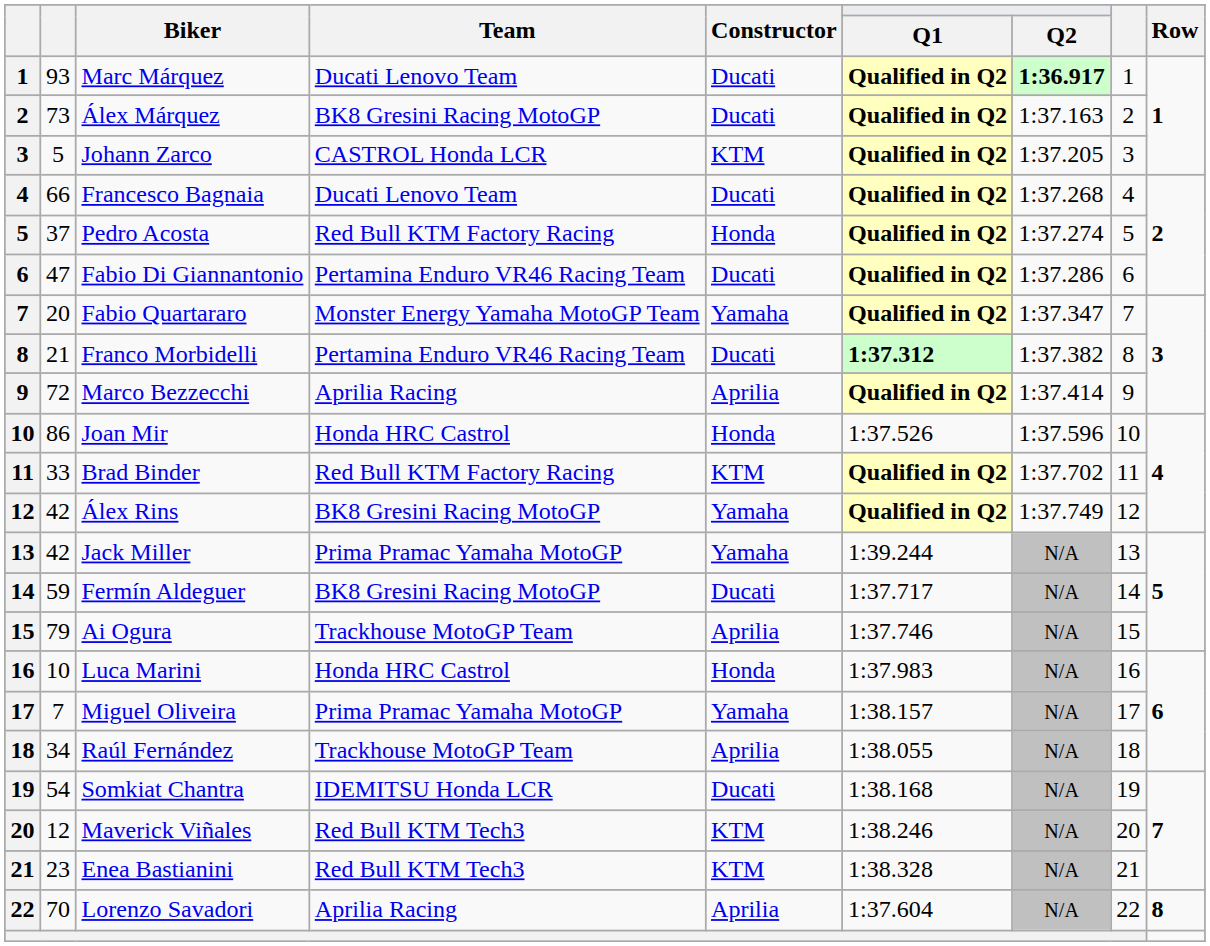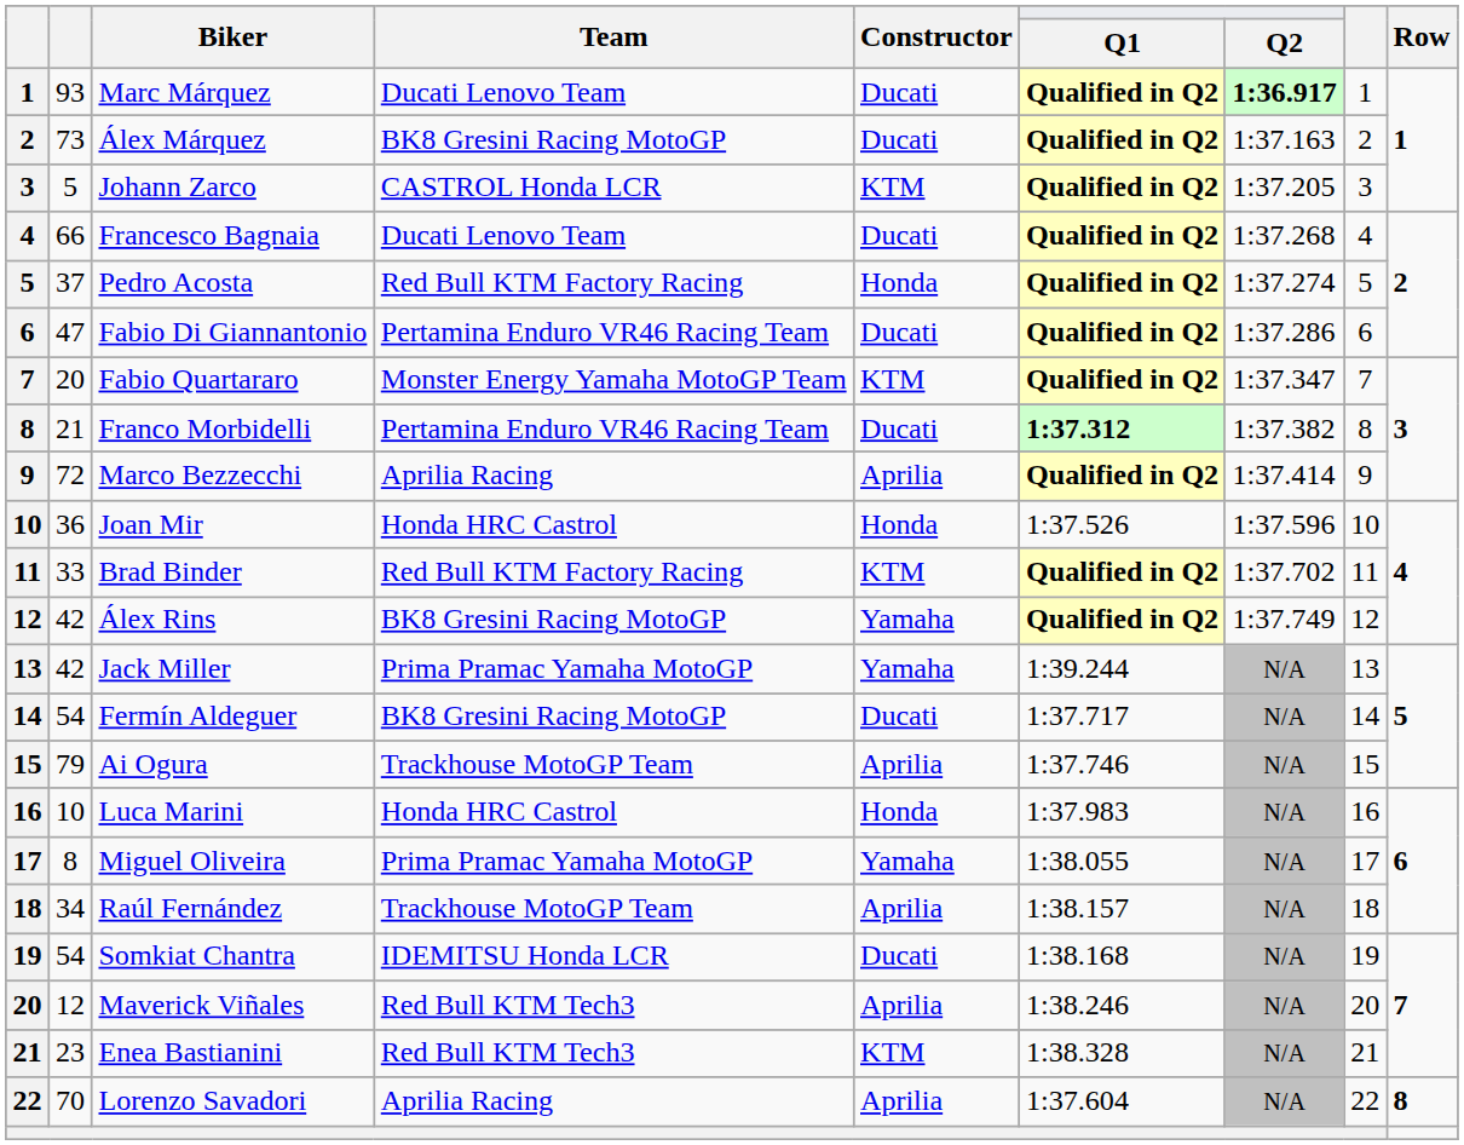 <table class="wikitable sortable" style="font-size: 85%;">
 <tr>
 <th rowspan="2"></th>
 <th rowspan="2"></th>
 <th rowspan="2">Biker</th>
 <th rowspan="2">Team</th>
 <th rowspan="2">Constructor</th>
 <th colspan="2" style="background:#eaecf0; text-align:center;"></th>
 <th rowspan="2"></th>
 <th rowspan="2">Row</th>
 </tr>
 <tr>
 <th scope="col">Q1</th>
 <th scope="col">Q2</th>
 </tr>
 <tr>
 <th scope="row">1</th>
 <td align="center">93</td>
 <td> <a href='#'>Marc Márquez</a></td>
 <td><a href='#'>Ducati Lenovo Team</a></td>
 <td><a href='#'>Ducati</a></td>
 <td style="background:#ffffbf;"><strong>Qualified in Q2</strong></td>
 <td style="background:#ccffcc;"><strong>1:36.917</strong></td>
 <td align="center">1</td>
 <td rowspan="3"><strong>1</strong></td>
 </tr>
 <tr>
 <th scope="row">2</th>
 <td align="center">73</td>
 <td> <a href='#'>Álex Márquez</a></td>
 <td><a href='#'>BK8 Gresini Racing MotoGP</a></td>
 <td><a href='#'>Ducati</a></td>
 <td style="background:#ffffbf;"><strong>Qualified in Q2</strong></td>
 <td>1:37.163</td>
 <td align="center">2</td>
 </tr>
 <tr>
 <th scope="row">3</th>
 <td align="center">5</td>
 <td> <a href='#'>Johann Zarco</a></td>
 <td><a href='#'>CASTROL Honda LCR</a></td>
 <td><a href='#'>KTM</a></td>
 <td style="background:#ffffbf;"><strong>Qualified in Q2</strong></td>
 <td>1:37.205</td>
 <td align="center">3</td>
 </tr>
 <tr>
 <th scope="row">4</th>
 <td align="center">66</td>
 <td> <a href='#'>Francesco Bagnaia</a></td>
 <td><a href='#'>Ducati Lenovo Team</a></td>
 <td><a href='#'>Ducati</a></td>
 <td style="background:#ffffbf;"><strong>Qualified in Q2</strong></td>
 <td>1:37.268</td>
 <td align="center">4</td>
 <td rowspan="3"><strong>2</strong></td>
 </tr>
 <tr>
 <th scope="row">5</th>
 <td align="center">37</td>
 <td> <a href='#'>Pedro Acosta</a></td>
 <td><a href='#'>Red Bull KTM Factory Racing</a></td>
 <td><a href='#'>Honda</a></td>
 <td style="background:#ffffbf;"><strong>Qualified in Q2</strong></td>
 <td>1:37.274</td>
 <td align="center">5</td>
 </tr>
 <tr>
 <th scope="row">6</th>
 <td align="center">47</td>
 <td> <a href='#'>Fabio Di Giannantonio</a></td>
 <td><a href='#'>Pertamina Enduro VR46 Racing Team</a></td>
 <td><a href='#'>Ducati</a></td>
 <td style="background:#ffffbf;"><strong>Qualified in Q2</strong></td>
 <td>1:37.286</td>
 <td align="center">6</td>
 </tr>
 <tr>
 <th scope="row">7</th>
 <td align="center">20</td>
 <td> <a href='#'>Fabio Quartararo</a></td>
 <td><a href='#'>Monster Energy Yamaha MotoGP Team</a></td>
-<td><a href='#'>Yamaha</a></td>
+<td><a href='#'>KTM</a></td>
 <td style="background:#ffffbf;"><strong>Qualified in Q2</strong></td>
 <td>1:37.347</td>
 <td align="center">7</td>
 <td rowspan="3"><strong>3</strong></td>
 </tr>
 <tr>
 <th scope="row">8</th>
 <td align="center">21</td>
 <td> <a href='#'>Franco Morbidelli</a></td>
 <td><a href='#'>Pertamina Enduro VR46 Racing Team</a></td>
 <td><a href='#'>Ducati</a></td>
 <td style="background:#ccffcc;"><strong>1:37.312</strong></td>
 <td>1:37.382</td>
 <td align="center">8</td>
 </tr>
 <tr>
 <th scope="row">9</th>
 <td align="center">72</td>
 <td> <a href='#'>Marco Bezzecchi</a></td>
 <td><a href='#'>Aprilia Racing</a></td>
 <td><a href='#'>Aprilia</a></td>
 <td style="background:#ffffbf;"><strong>Qualified in Q2</strong></td>
 <td>1:37.414</td>
 <td align="center">9</td>
 </tr>
 <tr>
 <th scope="row">10</th>
-<td align="center">86</td>
+<td align="center">36</td>
 <td> <a href='#'>Joan Mir</a></td>
 <td><a href='#'>Honda HRC Castrol</a></td>
 <td><a href='#'>Honda</a></td>
 <td>1:37.526</td>
 <td>1:37.596</td>
 <td align="center">10</td>
 <td rowspan="3"><strong>4</strong></td>
 </tr>
 <tr>
 <th scope="row">11</th>
 <td align="center">33</td>
 <td> <a href='#'>Brad Binder</a></td>
 <td><a href='#'>Red Bull KTM Factory Racing</a></td>
 <td><a href='#'>KTM</a></td>
 <td style="background:#ffffbf;"><strong>Qualified in Q2</strong></td>
 <td>1:37.702</td>
 <td align="center">11</td>
 </tr>
 <tr>
 <th scope="row">12</th>
 <td align="center">42</td>
 <td> <a href='#'>Álex Rins</a></td>
 <td><a href='#'>BK8 Gresini Racing MotoGP</a></td>
 <td><a href='#'>Yamaha</a></td>
 <td style="background:#ffffbf;"><strong>Qualified in Q2</strong></td>
 <td>1:37.749</td>
 <td align="center">12</td>
 </tr>
 <tr>
 <th scope="row">13</th>
 <td align="center">42</td>
 <td> <a href='#'>Jack Miller</a></td>
 <td><a href='#'>Prima Pramac Yamaha MotoGP</a></td>
 <td><a href='#'>Yamaha</a></td>
 <td>1:39.244</td>
 <td style="background: silver" align="center" data-sort-value="22"><small>N/A</small></td>
 <td align="center">13</td>
 <td rowspan="3"><strong>5</strong></td>
 </tr>
 <tr>
 <th scope="row">14</th>
-<td align="center">59</td>
+<td align="center">54</td>
 <td> <a href='#'>Fermín Aldeguer</a></td>
 <td><a href='#'>BK8 Gresini Racing MotoGP</a></td>
 <td><a href='#'>Ducati</a></td>
 <td>1:37.717</td>
 <td style="background: silver" align="center" data-sort-value="22"><small>N/A</small></td>
 <td align="center">14</td>
 </tr>
 <tr>
 <th scope="row">15</th>
 <td align="center">79</td>
 <td> <a href='#'>Ai Ogura</a></td>
 <td><a href='#'>Trackhouse MotoGP Team</a></td>
 <td><a href='#'>Aprilia</a></td>
 <td>1:37.746</td>
 <td style="background: silver" align="center" data-sort-value="22"><small>N/A</small></td>
 <td align="center">15</td>
 </tr>
 <tr>
 <th scope="row">16</th>
 <td align="center">10</td>
 <td> <a href='#'>Luca Marini</a></td>
 <td><a href='#'>Honda HRC Castrol</a></td>
 <td><a href='#'>Honda</a></td>
 <td>1:37.983</td>
 <td style="background: silver" align="center" data-sort-value="22"><small>N/A</small></td>
 <td align="center">16</td>
 <td rowspan="3"><strong>6</strong></td>
 </tr>
 <tr>
 <th scope="row">17</th>
-<td align="center">7</td>
+<td align="center">8</td>
 <td> <a href='#'>Miguel Oliveira</a></td>
 <td><a href='#'>Prima Pramac Yamaha MotoGP</a></td>
 <td><a href='#'>Yamaha</a></td>
-<td>1:38.157</td>
+<td>1:38.055</td>
 <td style="background: silver" align="center" data-sort-value="22"><small>N/A</small></td>
 <td align="center">17</td>
 </tr>
 <tr>
 <th scope="row">18</th>
 <td align="center">34</td>
 <td> <a href='#'>Raúl Fernández</a></td>
 <td><a href='#'>Trackhouse MotoGP Team</a></td>
 <td><a href='#'>Aprilia</a></td>
-<td>1:38.055</td>
+<td>1:38.157</td>
 <td style="background: silver" align="center" data-sort-value="22"><small>N/A</small></td>
 <td align="center">18</td>
 </tr>
 <tr>
 <th scope="row">19</th>
 <td align="center">54</td>
 <td> <a href='#'>Somkiat Chantra</a></td>
 <td><a href='#'>IDEMITSU Honda LCR</a></td>
 <td><a href='#'>Ducati</a></td>
 <td>1:38.168</td>
 <td style="background: silver" align="center" data-sort-value="22"><small>N/A</small></td>
 <td align="center">19</td>
 <td rowspan="3"><strong>7</strong></td>
 </tr>
 <tr>
 <th scope="row">20</th>
 <td align="center">12</td>
 <td> <a href='#'>Maverick Viñales</a></td>
 <td><a href='#'>Red Bull KTM Tech3</a></td>
-<td><a href='#'>KTM</a></td>
+<td><a href='#'>Aprilia</a></td>
 <td>1:38.246</td>
 <td style="background: silver" align="center" data-sort-value="22"><small>N/A</small></td>
 <td align="center">20</td>
 </tr>
 <tr>
 <th scope="row">21</th>
 <td align="center">23</td>
 <td> <a href='#'>Enea Bastianini</a></td>
 <td><a href='#'>Red Bull KTM Tech3</a></td>
 <td><a href='#'>KTM</a></td>
 <td>1:38.328</td>
 <td style="background: silver" align="center" data-sort-value="22"><small>N/A</small></td>
 <td align="center">21</td>
 </tr>
 <tr>
 <th scope="row">22</th>
 <td align="center">70</td>
 <td> <a href='#'>Lorenzo Savadori</a></td>
 <td><a href='#'>Aprilia Racing</a></td>
 <td><a href='#'>Aprilia</a></td>
 <td>1:37.604</td>
 <td style="background: silver" align="center" data-sort-value="22"><small>N/A</small></td>
 <td align="center">22</td>
 <td rowspan="1"><strong>8</strong></td>
 </tr>
 <tr>
 <th colspan="8"></th>
 </tr>
 </table>
